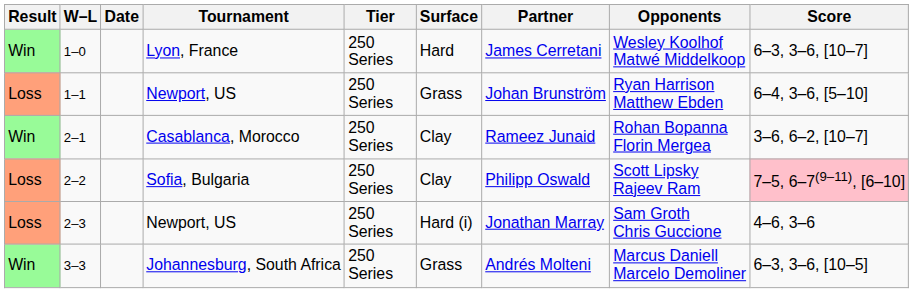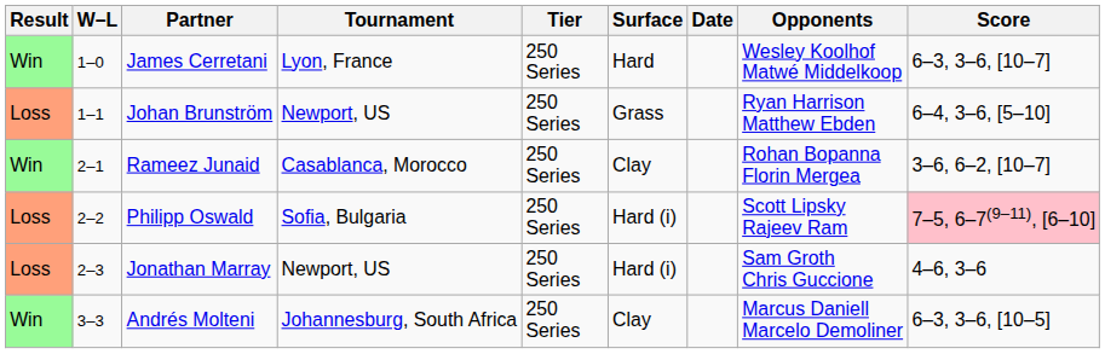 <table class="sortable wikitable">
 <tr>
 <th>Result</th>
 <th class="unsortable">W–L</th>
-<th>Date</th>
+<th>Partner</th>
 <th>Tournament</th>
 <th style="width:65px">Tier</th>
 <th>Surface</th>
-<th>Partner</th>
+<th>Date</th>
 <th>Opponents</th>
 <th class="unsortable">Score</th>
 </tr>
 <tr>
 <td style="background:#98fb98;">Win</td>
 <td><small>1–0</small></td>
-<td><a href='#'></a></td>
+<td> <a href='#'>James Cerretani</a></td>
 <td><a href='#'>Lyon</a>, France</td>
 <td>250 Series</td>
 <td>Hard</td>
-<td> <a href='#'>James Cerretani</a></td>
+<td><a href='#'></a></td>
 <td> <a href='#'>Wesley Koolhof</a> <br>  <a href='#'>Matwé Middelkoop</a></td>
 <td>6–3, 3–6, [10–7]</td>
 </tr>
 <tr>
 <td style="background:#ffa07a;">Loss</td>
 <td><small>1–1</small></td>
-<td><a href='#'></a></td>
+<td> <a href='#'>Johan Brunström</a></td>
 <td><a href='#'>Newport</a>, US</td>
 <td>250 Series</td>
 <td>Grass</td>
-<td> <a href='#'>Johan Brunström</a></td>
+<td><a href='#'></a></td>
 <td> <a href='#'>Ryan Harrison</a> <br>  <a href='#'>Matthew Ebden</a></td>
 <td>6–4, 3–6, [5–10]</td>
 </tr>
 <tr>
 <td style="background:#98fb98;">Win</td>
 <td><small>2–1</small></td>
-<td><a href='#'></a></td>
+<td> <a href='#'>Rameez Junaid</a></td>
 <td><a href='#'>Casablanca</a>, Morocco</td>
 <td>250 Series</td>
 <td>Clay</td>
-<td> <a href='#'>Rameez Junaid</a></td>
+<td><a href='#'></a></td>
 <td> <a href='#'>Rohan Bopanna</a> <br>  <a href='#'>Florin Mergea</a></td>
 <td>3–6, 6–2, [10–7]</td>
 </tr>
 <tr>
 <td style="background:#ffa07a;">Loss</td>
 <td><small>2–2</small></td>
-<td><a href='#'></a></td>
+<td> <a href='#'>Philipp Oswald</a></td>
 <td><a href='#'>Sofia</a>, Bulgaria</td>
 <td>250 Series</td>
-<td>Clay</td>
-<td> <a href='#'>Philipp Oswald</a></td>
+<td>Hard (i)</td>
+<td><a href='#'></a></td>
 <td> <a href='#'>Scott Lipsky</a> <br>  <a href='#'>Rajeev Ram</a></td>
 <td style="background: pink;">7–5, 6–7<sup>(9–11)</sup>, [6–10]</td>
 </tr>
 <tr>
 <td style="background:#ffa07a;">Loss</td>
 <td><small>2–3</small></td>
-<td><a href='#'></a></td>
+<td> <a href='#'>Jonathan Marray</a></td>
 <td>Newport, US</td>
 <td>250 Series</td>
 <td>Hard (i)</td>
-<td> <a href='#'>Jonathan Marray</a></td>
+<td><a href='#'></a></td>
 <td> <a href='#'>Sam Groth</a> <br>  <a href='#'>Chris Guccione</a></td>
 <td>4–6, 3–6</td>
 </tr>
 <tr>
 <td style="background:#98fb98;">Win</td>
 <td><small>3–3</small></td>
-<td><a href='#'></a></td>
+<td> <a href='#'>Andrés Molteni</a></td>
 <td><a href='#'>Johannesburg</a>, South Africa</td>
 <td>250 Series</td>
-<td>Grass</td>
-<td> <a href='#'>Andrés Molteni</a></td>
+<td>Clay</td>
+<td><a href='#'></a></td>
 <td> <a href='#'>Marcus Daniell</a> <br>  <a href='#'>Marcelo Demoliner</a></td>
 <td>6–3, 3–6, [10–5]</td>
 </tr>
 </table>
